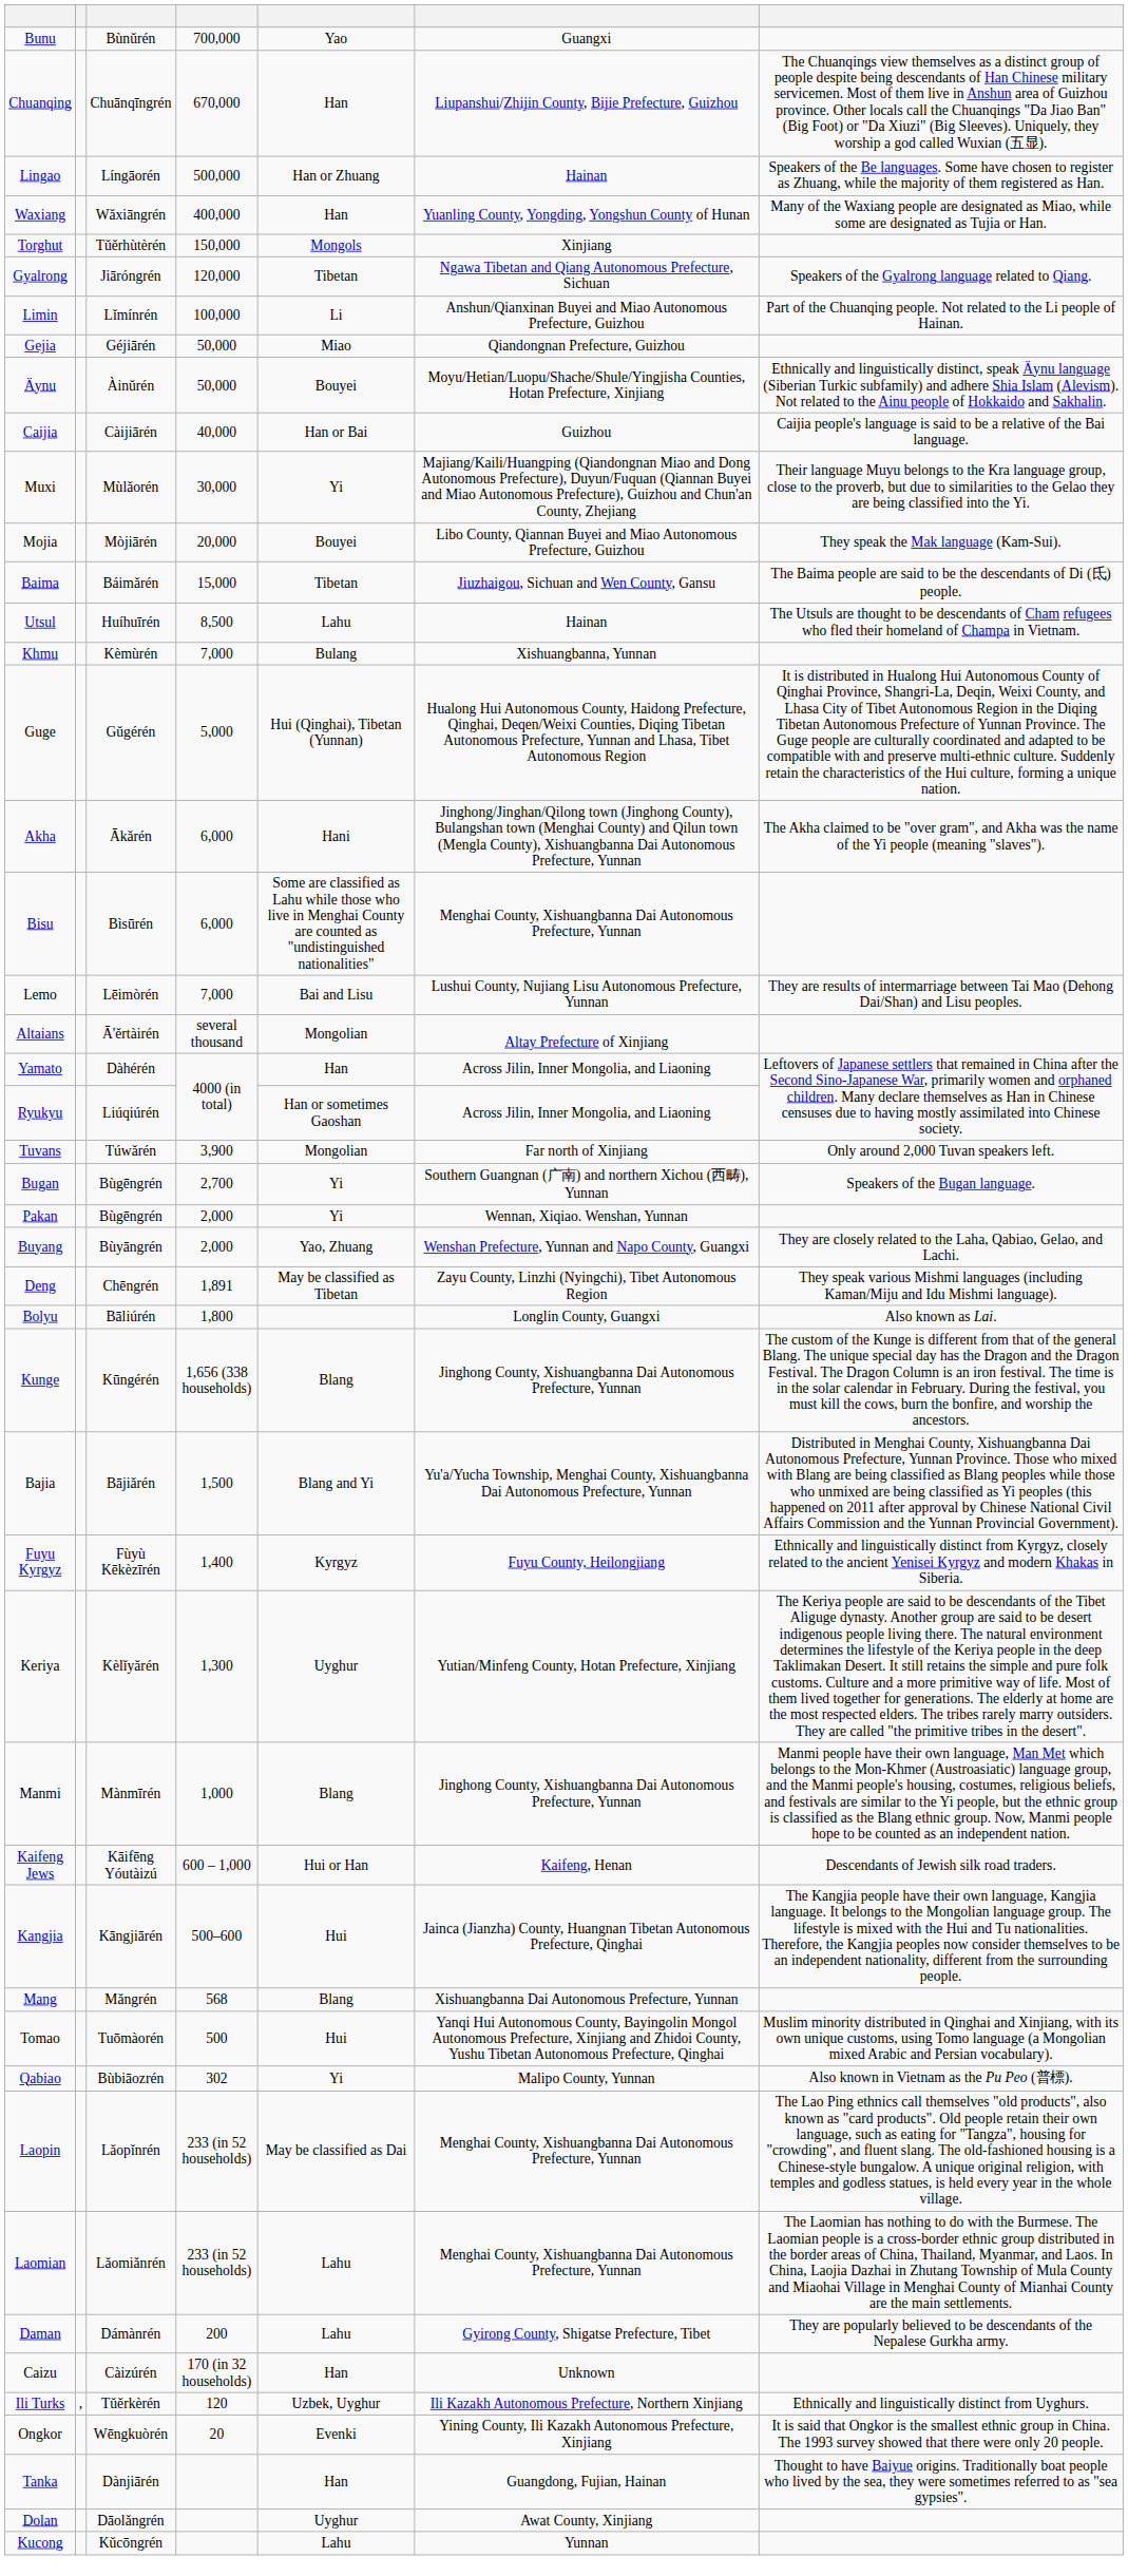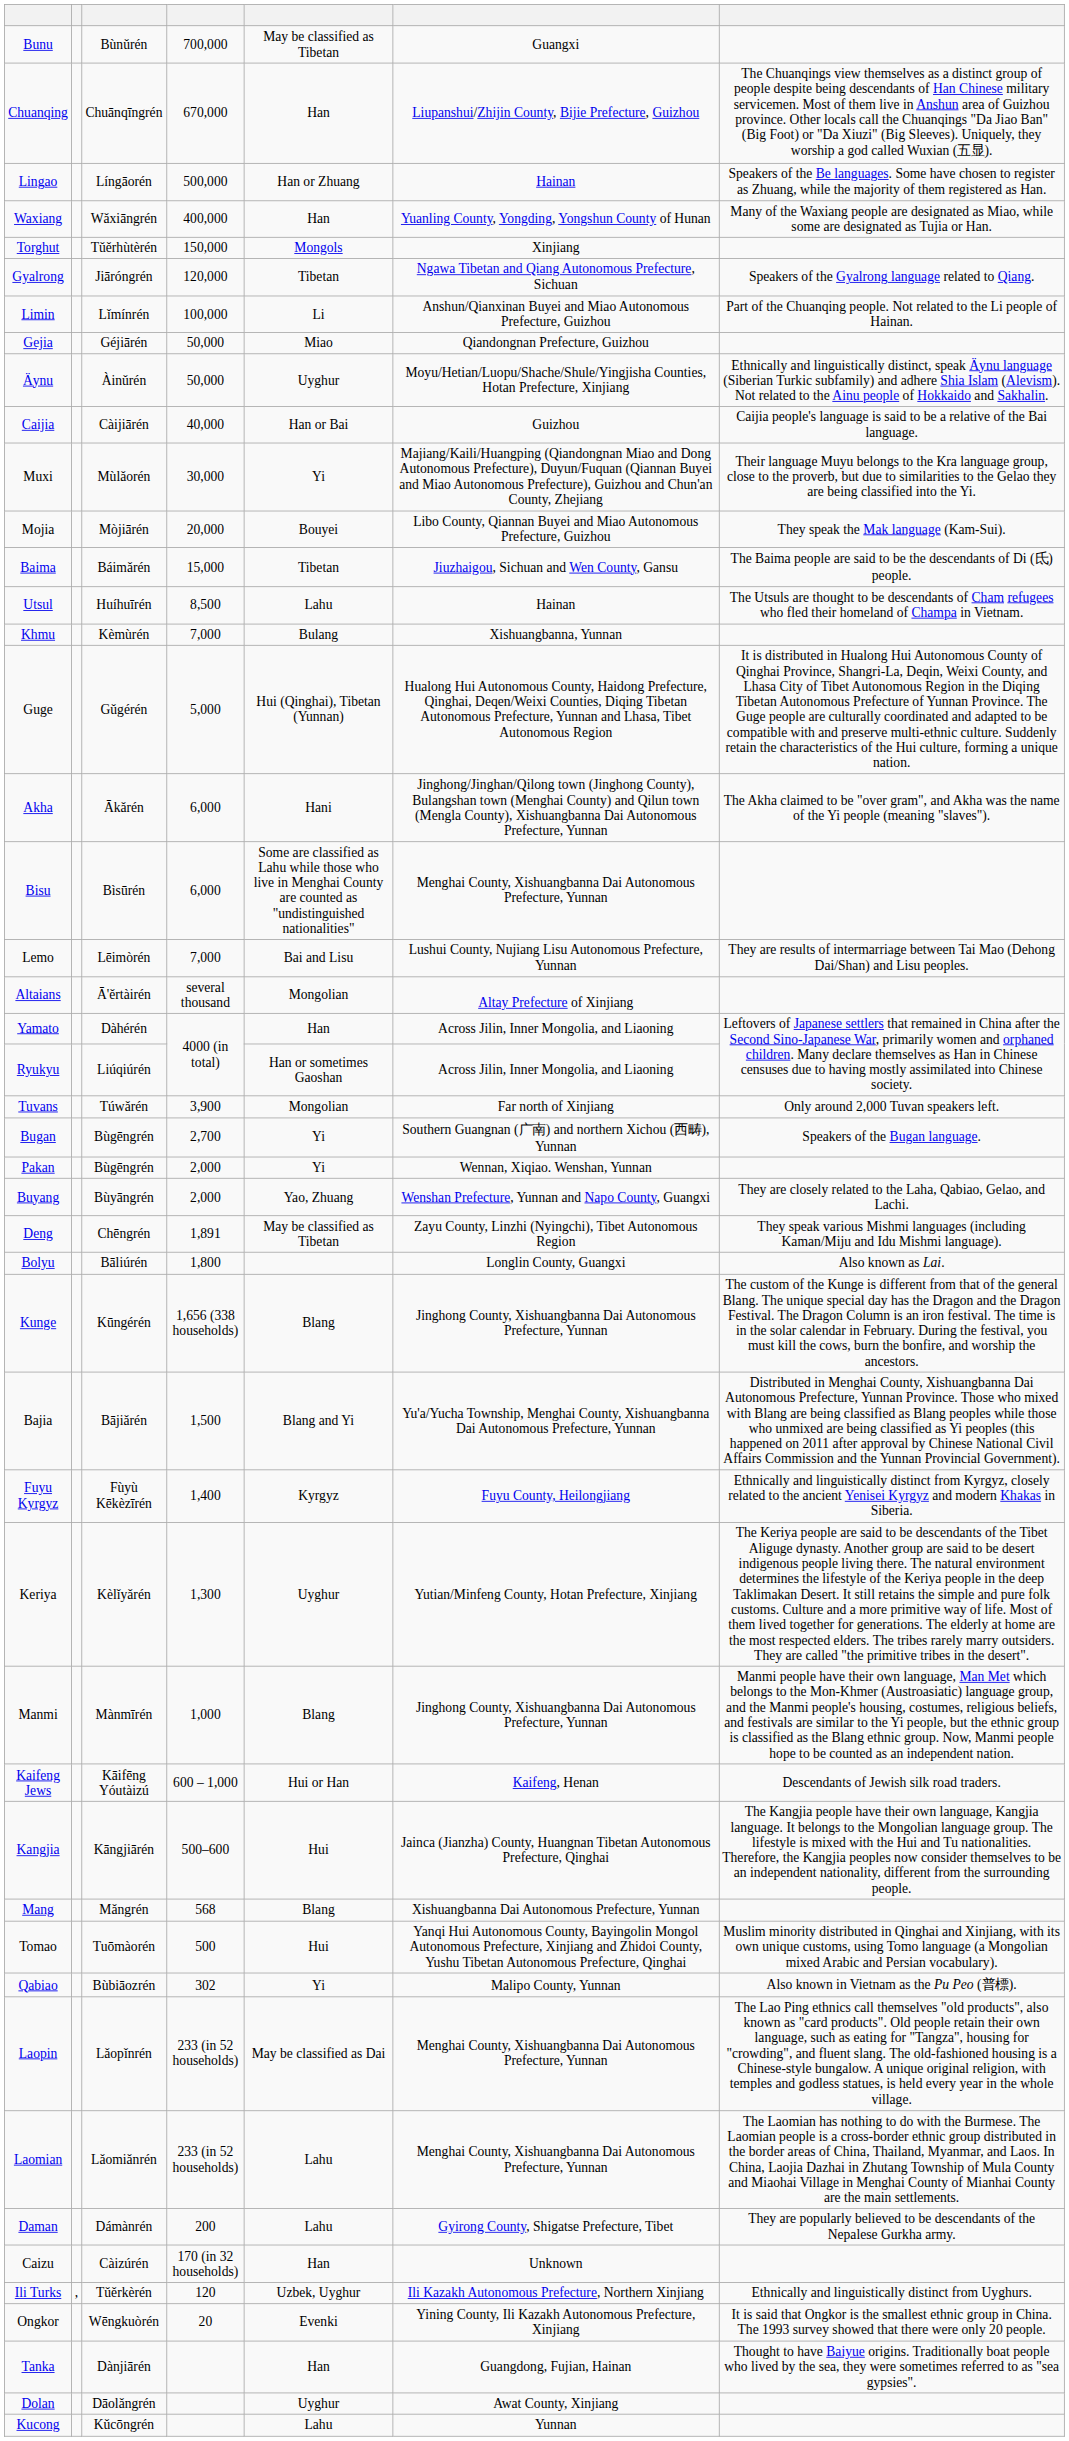 <table class="wikitable sortable" style="text-align:center;">
 <tr>
 <th><br></th>
 <th><br></th>
 <th><br></th>
 <th></th>
 <th></th>
 <th></th>
 <th></th>
 </tr>
 <tr>
 <td><a href='#'>Bunu</a></td>
 <td></td>
 <td>Bùnǔrén</td>
 <td>700,000</td>
-<td>Yao</td>
+<td>May be classified as Tibetan</td>
 <td>Guangxi</td>
 <td></td>
 </tr>
 <tr>
 <td><a href='#'>Chuanqing</a></td>
 <td></td>
 <td>Chuānqīngrén</td>
 <td>670,000</td>
 <td>Han</td>
 <td><a href='#'>Liupanshui</a>/<a href='#'>Zhijin County</a>, <a href='#'>Bijie Prefecture</a>, <a href='#'>Guizhou</a></td>
 <td>The Chuanqings view themselves as a distinct group of people despite being descendants of <a href='#'>Han Chinese</a> military servicemen. Most of them live in <a href='#'>Anshun</a> area of Guizhou province. Other locals call the Chuanqings "Da Jiao Ban" (Big Foot) or "Da Xiuzi" (Big Sleeves). Uniquely, they worship a god called Wuxian (五显).</td>
 </tr>
 <tr>
 <td><a href='#'>Lingao</a></td>
 <td><br></td>
 <td>Língāorén</td>
 <td>500,000 </td>
 <td>Han or Zhuang</td>
 <td><a href='#'>Hainan</a></td>
 <td>Speakers of the <a href='#'>Be languages</a>. Some have chosen to register as Zhuang, while the majority of them registered as Han.</td>
 </tr>
 <tr>
 <td><a href='#'>Waxiang</a></td>
 <td><br></td>
 <td>Wǎxiāngrén</td>
 <td>400,000</td>
 <td>Han</td>
 <td><a href='#'>Yuanling County</a>, <a href='#'>Yongding</a>, <a href='#'>Yongshun County</a> of Hunan</td>
 <td>Many of the Waxiang people are designated as Miao, while some are designated as Tujia or Han.</td>
 </tr>
 <tr>
 <td><a href='#'>Torghut</a></td>
 <td><br></td>
 <td>Tǔěrhùtèrén</td>
 <td>150,000</td>
 <td><a href='#'>Mongols</a></td>
 <td>Xinjiang</td>
 <td></td>
 </tr>
 <tr>
 <td><a href='#'>Gyalrong</a></td>
 <td><br></td>
 <td>Jiāróngrén</td>
 <td>120,000</td>
 <td>Tibetan</td>
 <td><a href='#'>Ngawa Tibetan and Qiang Autonomous Prefecture</a>, Sichuan</td>
 <td>Speakers of the <a href='#'>Gyalrong language</a> related to <a href='#'>Qiang</a>.</td>
 </tr>
 <tr>
 <td><a href='#'>Limin</a></td>
 <td></td>
 <td>Lǐmínrén</td>
 <td>100,000</td>
 <td>Li</td>
 <td>Anshun/Qianxinan Buyei and Miao Autonomous Prefecture, Guizhou</td>
 <td>Part of the Chuanqing people. Not related to the Li people of Hainan.</td>
 </tr>
 <tr>
 <td><a href='#'>Gejia</a></td>
 <td></td>
 <td>Géjiārén</td>
 <td>50,000</td>
 <td>Miao</td>
 <td>Qiandongnan Prefecture, Guizhou</td>
 <td></td>
 </tr>
 <tr>
 <td><a href='#'>Äynu</a></td>
 <td></td>
 <td>Àinǔrén</td>
 <td>50,000</td>
-<td>Bouyei</td>
+<td>Uyghur</td>
 <td>Moyu/Hetian/Luopu/Shache/Shule/Yingjisha Counties, Hotan Prefecture, Xinjiang</td>
 <td>Ethnically and linguistically distinct, speak <a href='#'>Äynu language</a> (Siberian Turkic subfamily) and adhere <a href='#'>Shia Islam</a> (<a href='#'>Alevism</a>). Not related to the <a href='#'>Ainu people</a> of <a href='#'>Hokkaido</a> and <a href='#'>Sakhalin</a>.</td>
 </tr>
 <tr>
 <td><a href='#'>Caijia</a></td>
 <td></td>
 <td>Càijiārén</td>
 <td>40,000</td>
 <td>Han or Bai</td>
 <td>Guizhou</td>
 <td>Caijia people's language is said to be a relative of the Bai language.</td>
 </tr>
 <tr>
 <td>Muxi</td>
 <td></td>
 <td>Mùlǎorén</td>
 <td>30,000</td>
 <td>Yi</td>
 <td>Majiang/Kaili/Huangping (Qiandongnan Miao and Dong Autonomous Prefecture), Duyun/Fuquan (Qiannan Buyei and Miao Autonomous Prefecture), Guizhou and Chun'an County, Zhejiang</td>
 <td>Their language Muyu belongs to the Kra language group, close to the proverb, but due to similarities to the Gelao they are being classified into the Yi.</td>
 </tr>
 <tr>
 <td>Mojia</td>
 <td></td>
 <td>Mòjiārén</td>
 <td>20,000</td>
 <td>Bouyei</td>
 <td>Libo County, Qiannan Buyei and Miao Autonomous Prefecture, Guizhou</td>
 <td>They speak the <a href='#'>Mak language</a> (Kam-Sui).</td>
 </tr>
 <tr>
 <td><a href='#'>Baima</a></td>
 <td><br></td>
 <td>Báimǎrén</td>
 <td>15,000</td>
 <td>Tibetan</td>
 <td><a href='#'>Jiuzhaigou</a>, Sichuan and <a href='#'>Wen County</a>, Gansu</td>
 <td>The Baima people are said to be the descendants of Di (氐) people.</td>
 </tr>
 <tr>
 <td><a href='#'>Utsul</a></td>
 <td><br></td>
 <td>Huíhuīrén</td>
 <td>8,500</td>
 <td>Lahu</td>
 <td>Hainan</td>
 <td>The Utsuls are thought to be descendants of <a href='#'>Cham</a> <a href='#'>refugees</a> who fled their homeland of <a href='#'>Champa</a> in Vietnam.</td>
 </tr>
 <tr>
 <td><a href='#'>Khmu</a></td>
 <td></td>
 <td>Kèmùrén</td>
 <td>7,000</td>
 <td>Bulang</td>
 <td>Xishuangbanna, Yunnan</td>
 <td></td>
 </tr>
 <tr>
 <td>Guge</td>
 <td></td>
 <td>Gǔgérén</td>
 <td>5,000</td>
 <td>Hui (Qinghai), Tibetan (Yunnan)</td>
 <td>Hualong Hui Autonomous County, Haidong Prefecture, Qinghai, Deqen/Weixi Counties, Diqing Tibetan Autonomous Prefecture, Yunnan and Lhasa, Tibet Autonomous Region</td>
 <td>It is distributed in Hualong Hui Autonomous County of Qinghai Province, Shangri-La, Deqin, Weixi County, and Lhasa City of Tibet Autonomous Region in the Diqing Tibetan Autonomous Prefecture of Yunnan Province. The Guge people are culturally coordinated and adapted to be compatible with and preserve multi-ethnic culture. Suddenly retain the characteristics of the Hui culture, forming a unique nation.</td>
 </tr>
 <tr>
 <td><a href='#'>Akha</a></td>
 <td></td>
 <td>Ākǎrén</td>
 <td>6,000</td>
 <td>Hani</td>
 <td>Jinghong/Jinghan/Qilong town (Jinghong County), Bulangshan town (Menghai County) and Qilun town (Mengla County), Xishuangbanna Dai Autonomous Prefecture, Yunnan</td>
 <td>The Akha claimed to be "over gram", and Akha was the name of the Yi people (meaning "slaves").</td>
 </tr>
 <tr>
 <td><a href='#'>Bisu</a></td>
 <td><br></td>
 <td>Bìsūrén</td>
 <td>6,000</td>
 <td>Some are classified as Lahu while those who live in Menghai County are counted as "undistinguished nationalities"</td>
 <td>Menghai County, Xishuangbanna Dai Autonomous Prefecture, Yunnan</td>
 <td></td>
 </tr>
 <tr>
 <td>Lemo</td>
 <td></td>
 <td>Lēimòrén</td>
 <td>7,000</td>
 <td>Bai and Lisu</td>
 <td>Lushui County, Nujiang Lisu Autonomous Prefecture, Yunnan</td>
 <td>They are results of intermarriage between Tai Mao (Dehong Dai/Shan) and Lisu peoples.</td>
 </tr>
 <tr>
 <td><a href='#'>Altaians</a></td>
 <td><br></td>
 <td>Ā'ěrtàirén</td>
 <td>several thousand</td>
 <td>Mongolian</td>
 <td><br><a href='#'>Altay Prefecture</a> of Xinjiang</td>
 </tr>
 <tr>
 <td><a href='#'>Yamato</a></td>
 <td></td>
 <td>Dàhérén</td>
 <td rowspan="2">4000 (in total)</td>
 <td>Han</td>
 <td>Across Jilin, Inner Mongolia, and Liaoning</td>
 <td rowspan="2">Leftovers of <a href='#'>Japanese settlers</a> that remained in China after the <a href='#'>Second Sino-Japanese War</a>, primarily women and <a href='#'>orphaned children</a>. Many declare themselves as Han in Chinese censuses due to having mostly assimilated into Chinese society.</td>
 </tr>
 <tr>
 <td><a href='#'>Ryukyu</a></td>
 <td></td>
 <td>Liúqiúrén</td>
 <td>Han or sometimes Gaoshan</td>
 <td>Across Jilin, Inner Mongolia, and Liaoning</td>
 </tr>
 <tr>
 <td><a href='#'>Tuvans</a></td>
 <td><br></td>
 <td>Túwǎrén</td>
 <td>3,900</td>
 <td>Mongolian</td>
 <td>Far north of Xinjiang</td>
 <td>Only around 2,000 Tuvan speakers left.</td>
 </tr>
 <tr>
 <td><a href='#'>Bugan</a></td>
 <td><br></td>
 <td>Bùgēngrén</td>
 <td>2,700</td>
 <td>Yi</td>
 <td>Southern Guangnan (广南) and northern Xichou (西畴), Yunnan</td>
 <td>Speakers of the <a href='#'>Bugan language</a>.</td>
 </tr>
 <tr>
 <td><a href='#'>Pakan</a></td>
 <td><br></td>
 <td>Bùgēngrén</td>
 <td>2,000</td>
 <td>Yi</td>
 <td>Wennan, Xiqiao. Wenshan, Yunnan</td>
 <td></td>
 </tr>
 <tr>
 <td><a href='#'>Buyang</a></td>
 <td></td>
 <td>Bùyāngrén</td>
 <td>2,000</td>
 <td>Yao, Zhuang</td>
 <td><a href='#'>Wenshan Prefecture</a>, Yunnan and <a href='#'>Napo County</a>, Guangxi</td>
 <td>They are closely related to the Laha, Qabiao, Gelao, and Lachi.</td>
 </tr>
 <tr>
 <td><a href='#'>Deng</a></td>
 <td></td>
 <td>Chēngrén</td>
 <td>1,891</td>
 <td>May be classified as Tibetan</td>
 <td>Zayu County, Linzhi (Nyingchi), Tibet Autonomous Region</td>
 <td>They speak various Mishmi languages (including Kaman/Miju and Idu Mishmi language).</td>
 </tr>
 <tr>
 <td><a href='#'>Bolyu</a></td>
 <td></td>
 <td>Bāliúrén</td>
 <td>1,800</td>
 <td></td>
 <td>Longlin County, Guangxi</td>
 <td>Also known as <em>Lai</em>.</td>
 </tr>
 <tr>
 <td><a href='#'>Kunge</a></td>
 <td></td>
 <td>Kūngérén</td>
 <td>1,656 (338 households)</td>
 <td>Blang</td>
 <td>Jinghong County, Xishuangbanna Dai Autonomous Prefecture, Yunnan</td>
 <td>The custom of the Kunge is different from that of the general Blang. The unique special day has the Dragon and the Dragon Festival. The Dragon Column is an iron festival. The time is in the solar calendar in February. During the festival, you must kill the cows, burn the bonfire, and worship the ancestors.</td>
 </tr>
 <tr>
 <td>Bajia</td>
 <td></td>
 <td>Bājiǎrén</td>
 <td>1,500</td>
 <td>Blang and Yi</td>
 <td>Yu'a/Yucha Township, Menghai County, Xishuangbanna Dai Autonomous Prefecture, Yunnan</td>
 <td>Distributed in Menghai County, Xishuangbanna Dai Autonomous Prefecture, Yunnan Province. Those who mixed with Blang are being classified as Blang peoples while those who unmixed are being classified as Yi peoples (this happened on 2011 after approval by Chinese National Civil Affairs Commission and the Yunnan Provincial Government).</td>
 </tr>
 <tr>
 <td><a href='#'>Fuyu Kyrgyz</a></td>
 <td><br></td>
 <td>Fùyù Kēkèzīrén</td>
 <td>1,400</td>
 <td>Kyrgyz</td>
 <td><a href='#'>Fuyu County, Heilongjiang</a></td>
 <td>Ethnically and linguistically distinct from Kyrgyz, closely related to the ancient <a href='#'>Yenisei Kyrgyz</a> and modern <a href='#'>Khakas</a> in Siberia.</td>
 </tr>
 <tr>
 <td>Keriya</td>
 <td></td>
 <td>Kèlǐyǎrén</td>
 <td>1,300</td>
 <td>Uyghur</td>
 <td>Yutian/Minfeng County, Hotan Prefecture, Xinjiang</td>
 <td>The Keriya people are said to be descendants of the Tibet Aliguge dynasty. Another group are said to be desert indigenous people living there. The natural environment determines the lifestyle of the Keriya people in the deep Taklimakan Desert. It still retains the simple and pure folk customs. Culture and a more primitive way of life. Most of them lived together for generations. The elderly at home are the most respected elders. The tribes rarely marry outsiders. They are called "the primitive tribes in the desert".</td>
 </tr>
 <tr>
 <td>Manmi</td>
 <td></td>
 <td>Mànmīrén</td>
 <td>1,000</td>
 <td>Blang</td>
 <td>Jinghong County, Xishuangbanna Dai Autonomous Prefecture, Yunnan</td>
 <td>Manmi people have their own language, <a href='#'>Man Met</a> which belongs to the Mon-Khmer (Austroasiatic) language group, and the Manmi people's housing, costumes, religious beliefs, and festivals are similar to the Yi people, but the ethnic group is classified as the Blang ethnic group. Now, Manmi people hope to be counted as an independent nation.</td>
 </tr>
 <tr>
 <td><a href='#'>Kaifeng Jews</a></td>
 <td><br></td>
 <td>Kāifēng Yóutàizú</td>
 <td>600 – 1,000</td>
 <td>Hui or Han</td>
 <td><a href='#'>Kaifeng</a>, Henan</td>
 <td>Descendants of Jewish silk road traders.</td>
 </tr>
 <tr>
 <td><a href='#'>Kangjia</a></td>
 <td></td>
 <td>Kāngjiārén</td>
 <td>500–600</td>
 <td>Hui</td>
 <td>Jainca (Jianzha) County, Huangnan Tibetan Autonomous Prefecture, Qinghai</td>
 <td>The Kangjia people have their own language, Kangjia language. It belongs to the Mongolian language group. The lifestyle is mixed with the Hui and Tu nationalities. Therefore, the Kangjia peoples now consider themselves to be an independent nationality, different from the surrounding people.</td>
 </tr>
 <tr>
 <td><a href='#'>Mang</a></td>
 <td></td>
 <td>Mǎngrén</td>
 <td>568</td>
 <td>Blang</td>
 <td>Xishuangbanna Dai Autonomous Prefecture, Yunnan</td>
 <td></td>
 </tr>
 <tr>
 <td>Tomao</td>
 <td></td>
 <td>Tuōmàorén</td>
 <td>500</td>
 <td>Hui</td>
 <td>Yanqi Hui Autonomous County, Bayingolin Mongol Autonomous Prefecture, Xinjiang and Zhidoi County, Yushu Tibetan Autonomous Prefecture, Qinghai</td>
 <td>Muslim minority distributed in Qinghai and Xinjiang, with its own unique customs, using Tomo language (a Mongolian mixed Arabic and Persian vocabulary).</td>
 </tr>
 <tr>
 <td><a href='#'>Qabiao</a></td>
 <td><br></td>
 <td>Bùbiāozrén</td>
 <td>302</td>
 <td>Yi</td>
 <td>Malipo County, Yunnan</td>
 <td>Also known in Vietnam as the <em>Pu Peo</em> (普標).</td>
 </tr>
 <tr>
 <td><a href='#'>Laopin</a></td>
 <td></td>
 <td>Lǎopǐnrén</td>
 <td>233 (in 52 households)</td>
 <td>May be classified as Dai</td>
 <td>Menghai County, Xishuangbanna Dai Autonomous Prefecture, Yunnan</td>
 <td>The Lao Ping ethnics call themselves "old products", also known as "card products". Old people retain their own language, such as eating for "Tangza", housing for "crowding", and fluent slang. The old-fashioned housing is a Chinese-style bungalow. A unique original religion, with temples and godless statues, is held every year in the whole village.</td>
 </tr>
 <tr>
 <td><a href='#'>Laomian</a></td>
 <td><br></td>
 <td>Lǎomiǎnrén</td>
 <td>233 (in 52 households)</td>
 <td>Lahu</td>
 <td>Menghai County, Xishuangbanna Dai Autonomous Prefecture, Yunnan</td>
 <td>The Laomian has nothing to do with the Burmese. The Laomian people is a cross-border ethnic group distributed in the border areas of China, Thailand, Myanmar, and Laos. In China, Laojia Dazhai in Zhutang Township of Mula County and Miaohai Village in Menghai County of Mianhai County are the main settlements.</td>
 </tr>
 <tr>
 <td><a href='#'>Daman</a></td>
 <td><br></td>
 <td>Dámànrén</td>
 <td>200</td>
 <td>Lahu</td>
 <td><a href='#'>Gyirong County</a>, Shigatse Prefecture, Tibet</td>
 <td>They are popularly believed to be descendants of the Nepalese Gurkha army.</td>
 </tr>
 <tr>
 <td>Caizu</td>
 <td></td>
 <td>Càizúrén</td>
 <td>170 (in 32 households)</td>
 <td>Han</td>
 <td>Unknown</td>
 <td></td>
 </tr>
 <tr>
 <td><a href='#'>Ili Turks</a></td>
 <td>,<br></td>
 <td>Tǔěrkèrén</td>
 <td>120</td>
 <td>Uzbek, Uyghur</td>
 <td><a href='#'>Ili Kazakh Autonomous Prefecture</a>, Northern Xinjiang</td>
 <td>Ethnically and linguistically distinct from Uyghurs.</td>
 </tr>
 <tr>
 <td>Ongkor</td>
 <td><br></td>
 <td>Wēngkuòrén</td>
 <td>20</td>
 <td>Evenki</td>
 <td>Yining County, Ili Kazakh Autonomous Prefecture, Xinjiang</td>
 <td>It is said that Ongkor is the smallest ethnic group in China. The 1993 survey showed that there were only 20 people.</td>
 </tr>
 <tr>
 <td><a href='#'>Tanka</a></td>
 <td><br></td>
 <td>Dànjiārén</td>
 <td></td>
 <td>Han</td>
 <td>Guangdong, Fujian, Hainan</td>
 <td>Thought to have <a href='#'>Baiyue</a> origins. Traditionally boat people who lived by the sea, they were sometimes referred to as "sea gypsies".</td>
 </tr>
 <tr>
 <td><a href='#'>Dolan</a></td>
 <td></td>
 <td>Dāolǎngrén</td>
 <td></td>
 <td>Uyghur</td>
 <td>Awat County, Xinjiang</td>
 <td></td>
 </tr>
 <tr>
 <td><a href='#'>Kucong</a></td>
 <td><br></td>
 <td>Kǔcōngrén</td>
 <td></td>
 <td>Lahu</td>
 <td>Yunnan</td>
 <td></td>
 </tr>
 </table>
